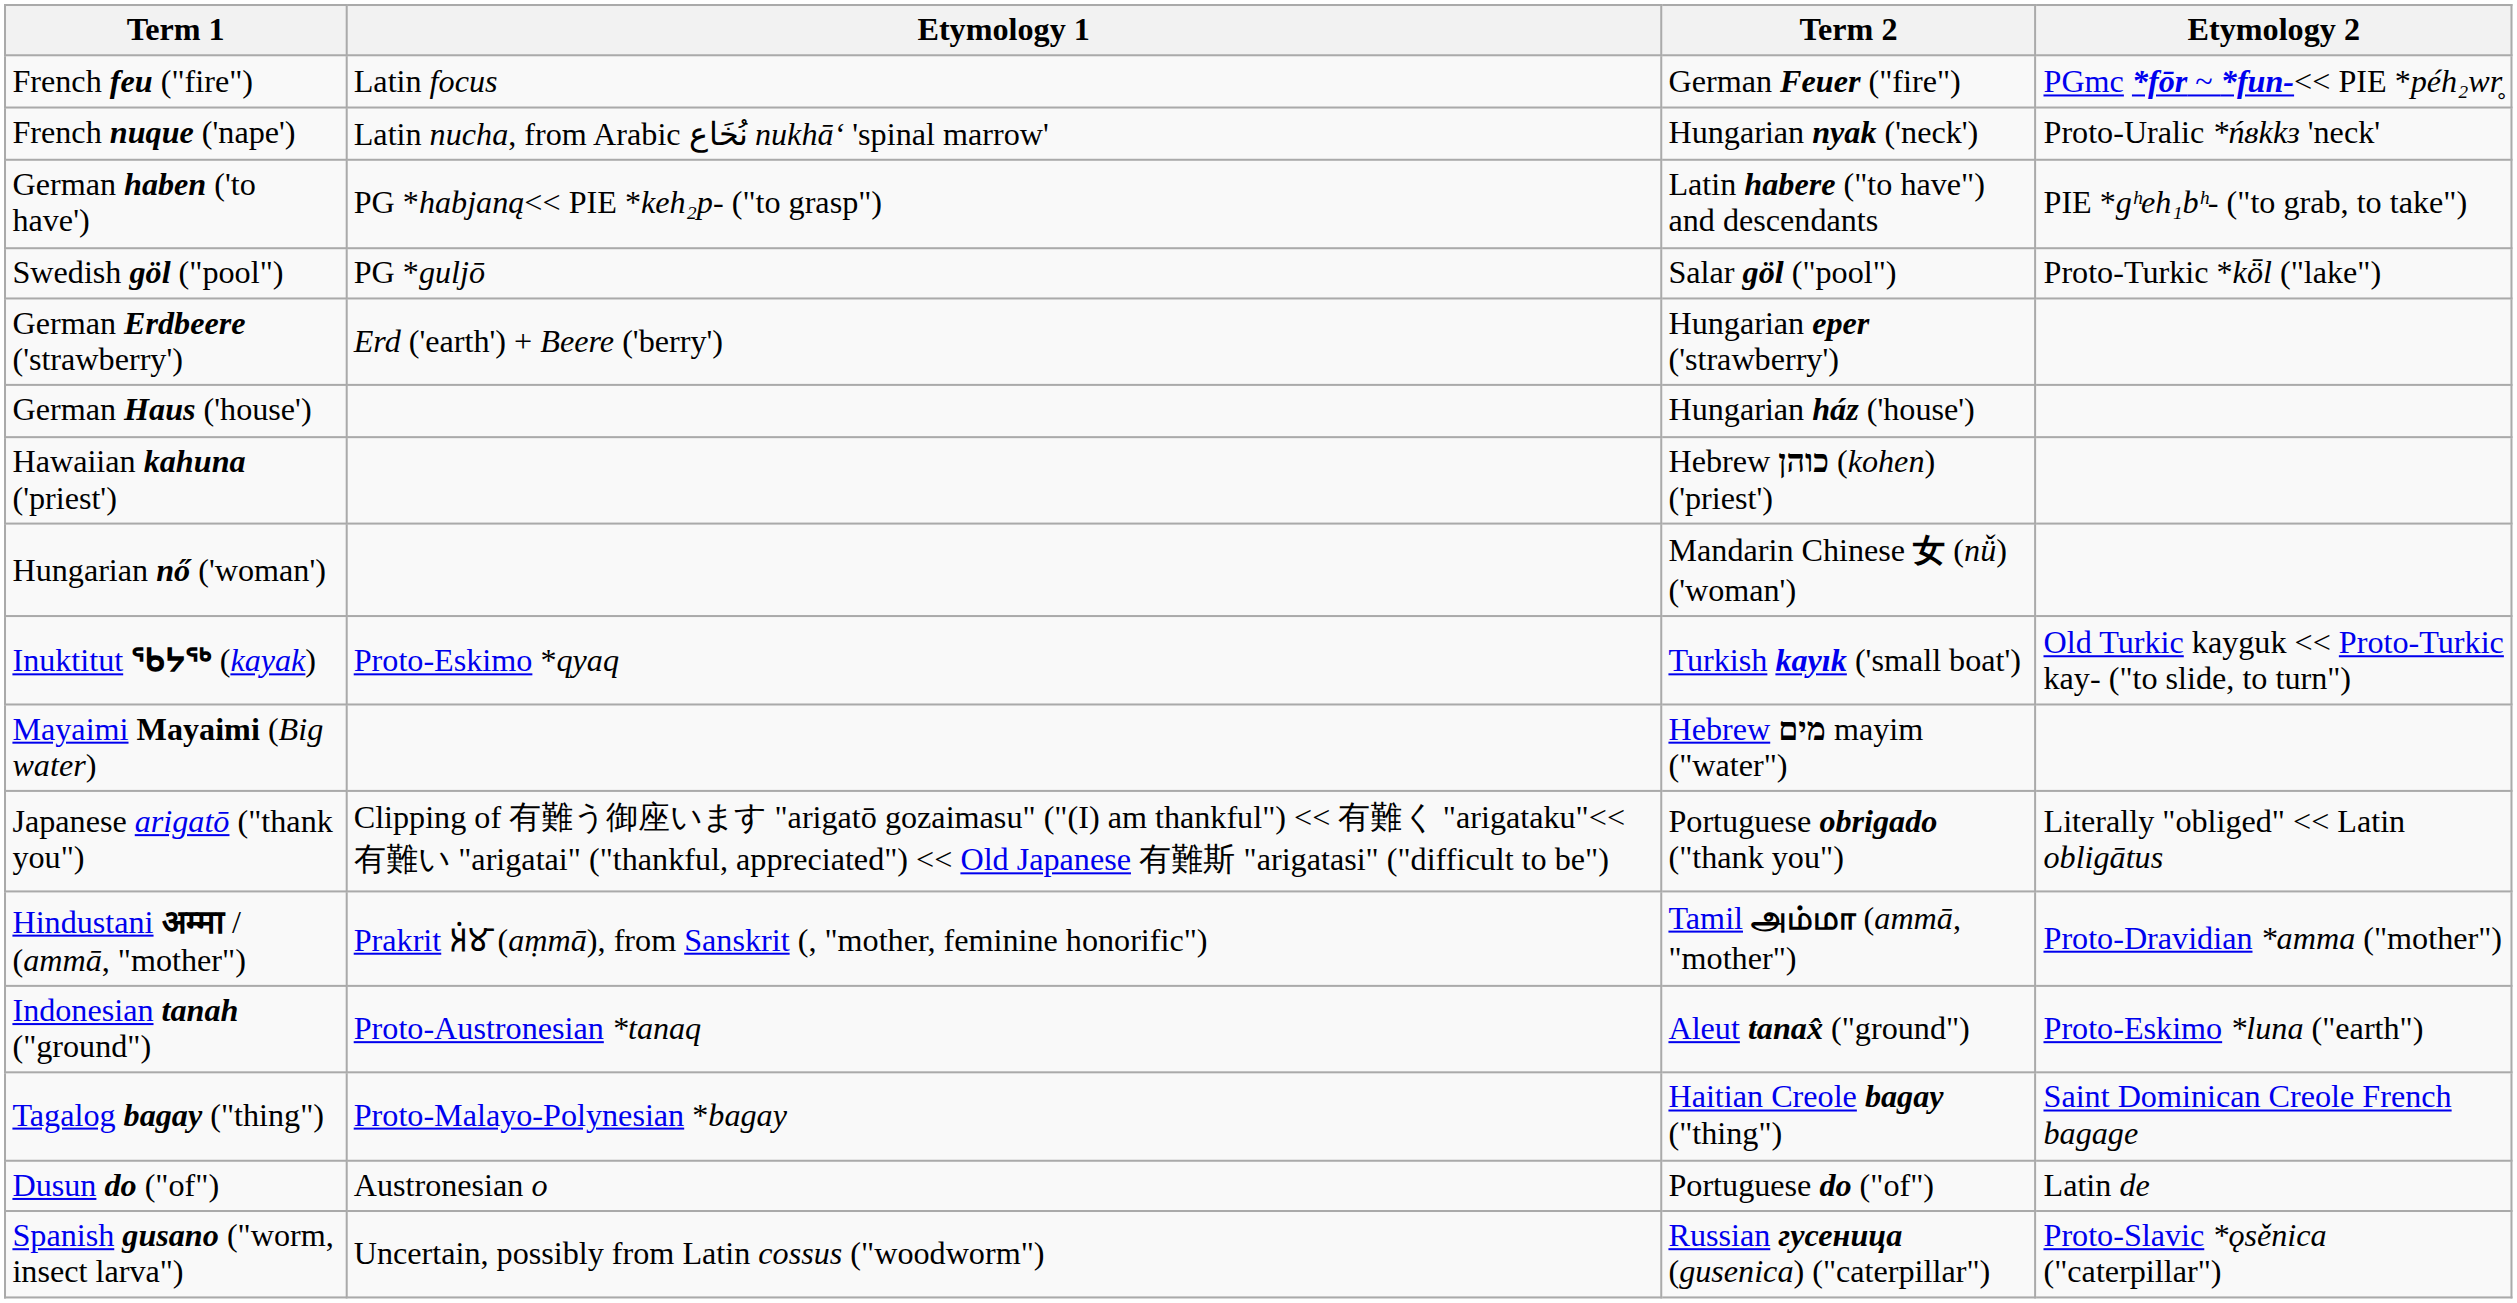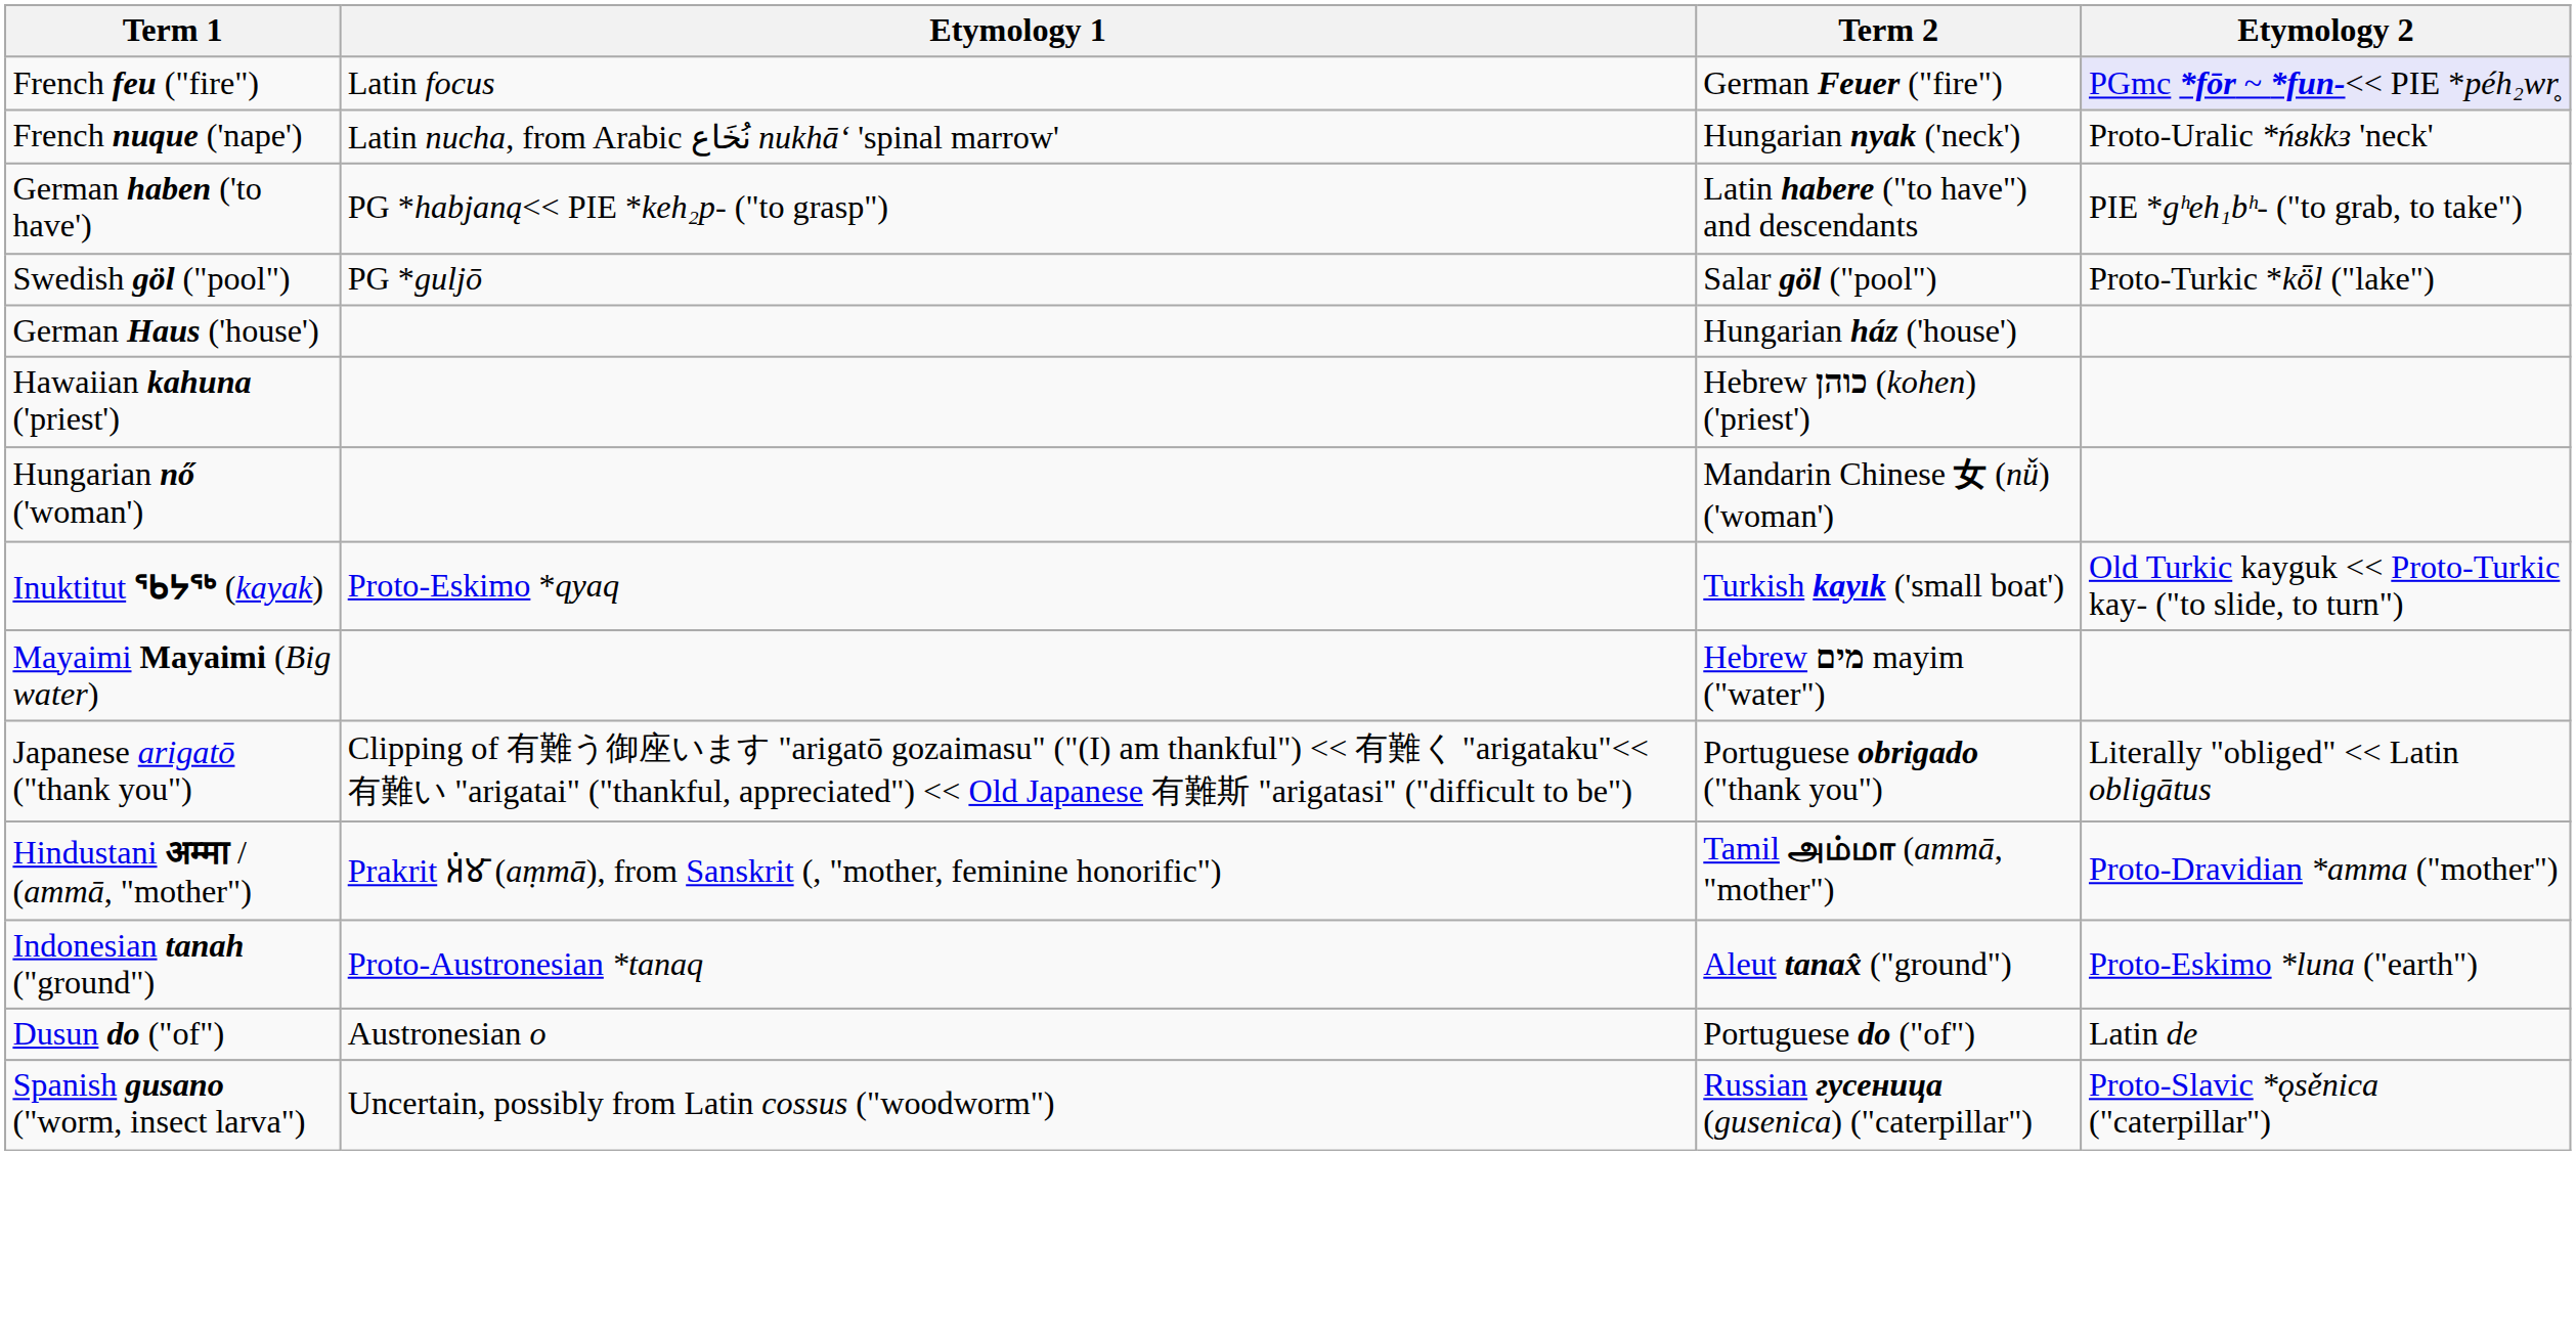 <table class="wikitable sortable">
 <tr>
 <th>Term 1</th>
 <th>Etymology 1</th>
 <th>Term 2</th>
 <th>Etymology 2</th>
 </tr>
 <tr>
 <td>French <strong><em>feu</em></strong> ("fire")</td>
 <td>Latin <em>focus</em></td>
 <td>German <strong><em>Feuer</em></strong> ("fire")</td>
-<td><a href='#'>PGmc</a> <a href='#'><strong><em>*fōr</em></strong> ~ <strong><em>*fun-</em></strong></a><< PIE *<em>péh₂wr̥</em></td>
+<td style="background: lavender;"><a href='#'>PGmc</a> <a href='#'><strong><em>*fōr</em></strong> ~ <strong><em>*fun-</em></strong></a><< PIE *<em>péh₂wr̥</em></td>
 </tr>
 <tr>
 <td>French <strong><em>nuque</em></strong> ('nape')</td>
 <td>Latin <em>nucha</em>, from Arabic نُخَاع <em>nukhāʻ</em> 'spinal marrow'</td>
 <td>Hungarian <strong><em>nyak</em></strong> ('neck')</td>
 <td>Proto-Uralic <em>*ńᴕkkɜ</em> 'neck'</td>
 </tr>
 <tr>
 <td>German <strong><em>haben</em></strong> ('to have')</td>
 <td>PG *<em>habjaną</em><< PIE *<em>keh₂p-</em> ("to grasp")</td>
 <td>Latin <strong><em>habere</em></strong> ("to have") and descendants</td>
 <td>PIE *<em>gʰeh₁bʰ-</em> ("to grab, to take")</td>
 </tr>
 <tr>
 <td>Swedish <strong><em>göl</em></strong> ("pool")</td>
 <td>PG *<em>guljō</em></td>
 <td>Salar <strong><em>göl</em></strong> ("pool")</td>
 <td>Proto-Turkic *<em>kȫl</em> ("lake")</td>
-</tr>
-<tr>
-<td>German <strong><em>Erdbeere</em></strong> ('strawberry')</td>
-<td><em>Erd</em> ('earth') + <em>Beere</em> ('berry')</td>
-<td>Hungarian <strong><em>eper</em></strong> ('strawberry')</td>
-<td></td>
 </tr>
 <tr>
 <td>German <strong><em>Haus</em></strong> ('house')</td>
 <td></td>
 <td>Hungarian <strong><em>ház</em></strong> ('house')</td>
 <td></td>
 </tr>
 <tr>
 <td>Hawaiian <strong><em>kahuna</em></strong> ('priest')</td>
 <td></td>
 <td>Hebrew <strong>כוהן</strong> (<em>kohen</em>) ('priest')</td>
 <td></td>
 </tr>
 <tr>
 <td>Hungarian <strong><em>nő</em></strong> ('woman')</td>
 <td></td>
 <td>Mandarin Chinese <strong>女</strong> (<em>nǚ</em>) ('woman')</td>
 <td></td>
 </tr>
 <tr>
 <td><a href='#'>Inuktitut</a>  <strong>ᖃᔭᖅ</strong> (<em><a href='#'>kayak</a></em>)</td>
 <td><a href='#'>Proto-Eskimo</a> *<em>qyaq</em></td>
 <td><a href='#'>Turkish</a> <strong><em><a href='#'>kayık</a></em></strong> ('small boat')</td>
 <td><a href='#'>Old Turkic</a> kayguk << <a href='#'>Proto-Turkic</a> kay- ("to slide, to turn")</td>
 </tr>
 <tr>
 <td><a href='#'>Mayaimi</a>  <strong>Mayaimi</strong> (<em>Big water</em>)</td>
 <td></td>
 <td><a href='#'>Hebrew</a> <strong>מים</strong> mayim ("water")</td>
 <td></td>
 </tr>
 <tr>
 <td>Japanese <strong></strong> <em><a href='#'>arigatō</a></em> ("thank you")</td>
 <td>Clipping of 有難う御座います "arigatō gozaimasu" ("(I) am thankful") << 有難く "arigataku"<< 有難い "arigatai" ("thankful, appreciated") << <a href='#'>Old Japanese</a> 有難斯  "arigatasi" ("difficult to be")</td>
 <td>Portuguese <strong><em>obrigado</em></strong> ("thank you")</td>
 <td>Literally "obliged" << Latin <em>obligātus</em></td>
 </tr>
 <tr>
 <td><a href='#'>Hindustani</a> <strong>अम्मा</strong> / <strong></strong> (<em>ammā</em>, "mother")</td>
 <td><a href='#'>Prakrit</a> 𑀅𑀁𑀫𑀸 (<em>aṃmā</em>), from <a href='#'>Sanskrit</a>  (, "mother, feminine honorific")</td>
 <td><a href='#'>Tamil</a> <strong>அம்மா</strong> (<em>ammā</em>, "mother")</td>
 <td><a href='#'>Proto-Dravidian</a> <em>*amma</em> ("mother")</td>
 </tr>
 <tr>
 <td><a href='#'>Indonesian</a> <strong><em>tanah</em></strong> ("ground")</td>
 <td><a href='#'>Proto-Austronesian</a> <em>*tanaq</em></td>
 <td><a href='#'>Aleut</a> <strong><em>tanax̂</em></strong> ("ground")</td>
 <td><a href='#'>Proto-Eskimo</a> <em>*luna</em> ("earth")</td>
 </tr>
 <tr>
-<td><a href='#'>Tagalog</a> <strong><em>bagay</em></strong> ("thing")</td>
-<td><a href='#'>Proto-Malayo-Polynesian</a> *<em>bagay</em></td>
-<td><a href='#'>Haitian Creole</a> <strong><em>bagay</em></strong> ("thing")</td>
-<td><a href='#'>Saint Dominican Creole French</a> <em>bagage</em></td>
-</tr>
-<tr>
 <td><a href='#'>Dusun</a> <strong><em>do</em></strong> ("of")</td>
 <td>Austronesian <em>o</em></td>
 <td>Portuguese <strong><em>do</em></strong> ("of")</td>
 <td>Latin <em>de</em></td>
 </tr>
 <tr>
 <td><a href='#'>Spanish</a> <strong><em>gusano</em></strong> ("worm, insect larva")</td>
 <td>Uncertain, possibly from Latin <em>cossus</em>  ("woodworm")</td>
 <td><a href='#'>Russian</a> <strong><em>гусеница</em></strong> (<em>gusenica</em>) ("caterpillar")</td>
 <td><a href='#'>Proto-Slavic</a> <em>*ǫsěnica</em> ("caterpillar")</td>
 </tr>
 </table>
